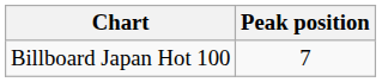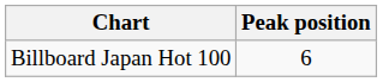 <table class="wikitable">
 <tr>
 <th>Chart</th>
 <th>Peak position</th>
 </tr>
 <tr>
 <td>Billboard Japan Hot 100</td>
-<td align="center">7</td>
+<td align="center">6</td>
 </tr>
 </table>
